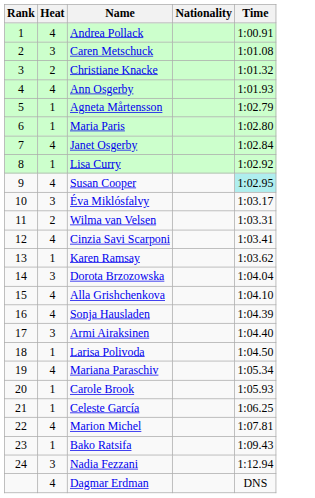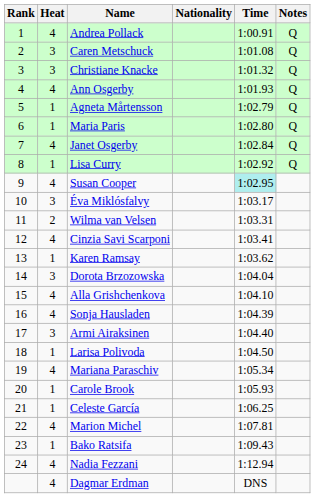 <table class="wikitable sortable" style="text-align:center">
 <tr>
 <th>Rank</th>
 <th>Heat</th>
 <th>Name</th>
 <th>Nationality</th>
 <th>Time</th>
+<th>Notes</th>
 </tr>
 <tr bgcolor=ccffcc>
 <td>1</td>
 <td>4</td>
 <td align=left><a href='#'>Andrea Pollack</a></td>
 <td align=left></td>
 <td>1:00.91</td>
+<td>Q</td>
 </tr>
 <tr bgcolor=ccffcc>
 <td>2</td>
 <td>3</td>
 <td align=left><a href='#'>Caren Metschuck</a></td>
 <td align=left></td>
 <td>1:01.08</td>
+<td>Q</td>
 </tr>
 <tr bgcolor=ccffcc>
 <td>3</td>
-<td>2</td>
+<td>3</td>
 <td align=left><a href='#'>Christiane Knacke</a></td>
 <td align=left></td>
 <td>1:01.32</td>
+<td>Q</td>
 </tr>
 <tr bgcolor=ccffcc>
 <td>4</td>
 <td>4</td>
 <td align=left><a href='#'>Ann Osgerby</a></td>
 <td align=left></td>
 <td>1:01.93</td>
+<td>Q</td>
 </tr>
 <tr bgcolor=ccffcc>
 <td>5</td>
 <td>1</td>
 <td align=left><a href='#'>Agneta Mårtensson</a></td>
 <td align=left></td>
 <td>1:02.79</td>
+<td>Q</td>
 </tr>
 <tr bgcolor=ccffcc>
 <td>6</td>
 <td>1</td>
 <td align=left><a href='#'>Maria Paris</a></td>
 <td align=left></td>
 <td>1:02.80</td>
+<td>Q</td>
 </tr>
 <tr bgcolor=ccffcc>
 <td>7</td>
 <td>4</td>
 <td align=left><a href='#'>Janet Osgerby</a></td>
 <td align=left></td>
 <td>1:02.84</td>
+<td>Q</td>
 </tr>
 <tr bgcolor=ccffcc>
 <td>8</td>
 <td>1</td>
 <td align=left><a href='#'>Lisa Curry</a></td>
 <td align=left></td>
 <td>1:02.92</td>
+<td>Q</td>
 </tr>
 <tr>
 <td>9</td>
 <td>4</td>
 <td align=left><a href='#'>Susan Cooper</a></td>
 <td align=left></td>
 <td style="background: paleturquoise;">1:02.95</td>
+<td></td>
 </tr>
 <tr>
 <td>10</td>
 <td>3</td>
 <td align=left><a href='#'>Éva Miklósfalvy</a></td>
 <td align=left></td>
 <td>1:03.17</td>
+<td></td>
 </tr>
 <tr>
 <td>11</td>
 <td>2</td>
 <td align=left><a href='#'>Wilma van Velsen</a></td>
 <td align=left></td>
 <td>1:03.31</td>
+<td></td>
 </tr>
 <tr>
 <td>12</td>
 <td>4</td>
 <td align=left><a href='#'>Cinzia Savi Scarponi</a></td>
 <td align=left></td>
 <td>1:03.41</td>
+<td></td>
 </tr>
 <tr>
 <td>13</td>
 <td>1</td>
 <td align=left><a href='#'>Karen Ramsay</a></td>
 <td align=left></td>
 <td>1:03.62</td>
+<td></td>
 </tr>
 <tr>
 <td>14</td>
 <td>3</td>
 <td align=left><a href='#'>Dorota Brzozowska</a></td>
 <td align=left></td>
 <td>1:04.04</td>
+<td></td>
 </tr>
 <tr>
 <td>15</td>
 <td>4</td>
 <td align=left><a href='#'>Alla Grishchenkova</a></td>
 <td align=left></td>
 <td>1:04.10</td>
+<td></td>
 </tr>
 <tr>
 <td>16</td>
 <td>4</td>
 <td align=left><a href='#'>Sonja Hausladen</a></td>
 <td align=left></td>
 <td>1:04.39</td>
+<td></td>
 </tr>
 <tr>
 <td>17</td>
 <td>3</td>
 <td align=left><a href='#'>Armi Airaksinen</a></td>
 <td align=left></td>
 <td>1:04.40</td>
+<td></td>
 </tr>
 <tr>
 <td>18</td>
 <td>1</td>
 <td align=left><a href='#'>Larisa Polivoda</a></td>
 <td align=left></td>
 <td>1:04.50</td>
+<td></td>
 </tr>
 <tr>
 <td>19</td>
 <td>4</td>
 <td align=left><a href='#'>Mariana Paraschiv</a></td>
 <td align=left></td>
 <td>1:05.34</td>
+<td></td>
 </tr>
 <tr>
 <td>20</td>
 <td>1</td>
 <td align=left><a href='#'>Carole Brook</a></td>
 <td align=left></td>
 <td>1:05.93</td>
+<td></td>
 </tr>
 <tr>
 <td>21</td>
 <td>1</td>
 <td align=left><a href='#'>Celeste García</a></td>
 <td align=left></td>
 <td>1:06.25</td>
+<td></td>
 </tr>
 <tr>
 <td>22</td>
 <td>4</td>
 <td align=left><a href='#'>Marion Michel</a></td>
 <td align=left></td>
 <td>1:07.81</td>
+<td></td>
 </tr>
 <tr>
 <td>23</td>
 <td>1</td>
 <td align=left><a href='#'>Bako Ratsifa</a></td>
 <td align=left></td>
 <td>1:09.43</td>
+<td></td>
 </tr>
 <tr>
 <td>24</td>
-<td>3</td>
+<td>4</td>
 <td align=left><a href='#'>Nadia Fezzani</a></td>
 <td align=left></td>
 <td>1:12.94</td>
+<td></td>
 </tr>
 <tr>
 <td></td>
 <td>4</td>
 <td align=left><a href='#'>Dagmar Erdman</a></td>
 <td align=left></td>
 <td>DNS</td>
+<td></td>
 </tr>
 </table>
